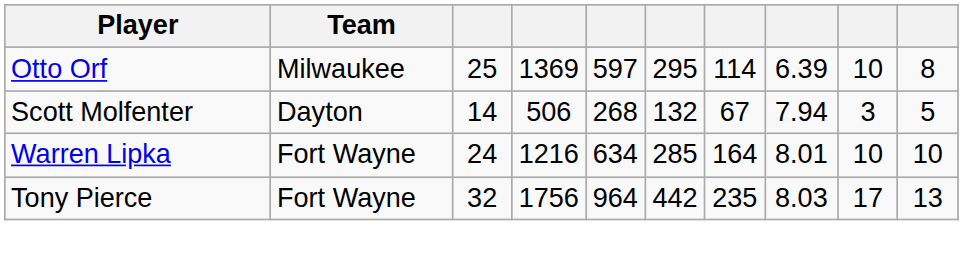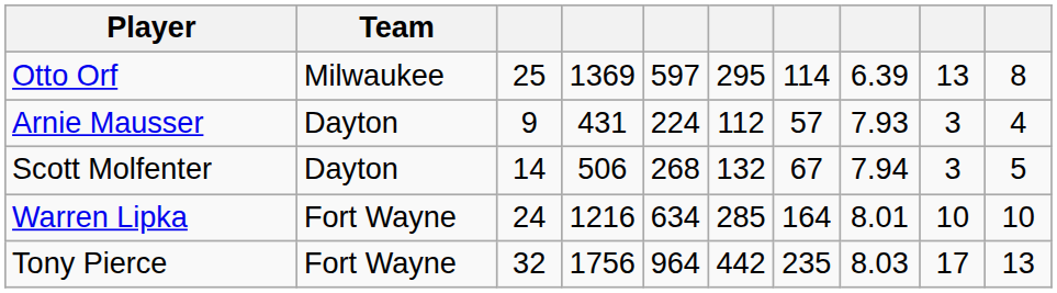 <table class="wikitable">
 <tr>
 <th width=150>Player</th>
 <th width=100>Team</th>
 <th width=28></th>
 <th width=36></th>
 <th width=28></th>
 <th width=28></th>
 <th width=28></th>
 <th width=36></th>
 <th width=28></th>
 <th width=28></th>
 </tr>
 <tr align=center>
 <td align=left><a href='#'>Otto Orf</a></td>
 <td align=left>Milwaukee</td>
 <td>25</td>
 <td>1369</td>
 <td>597</td>
 <td>295</td>
 <td>114</td>
 <td>6.39</td>
-<td>10</td>
+<td>13</td>
 <td>8</td>
+</tr>
+<tr align=center>
+<td align=left><a href='#'>Arnie Mausser</a></td>
+<td align=left>Dayton</td>
+<td>9</td>
+<td>431</td>
+<td>224</td>
+<td>112</td>
+<td>57</td>
+<td>7.93</td>
+<td>3</td>
+<td>4</td>
 </tr>
 <tr align=center>
 <td align=left>Scott Molfenter</td>
 <td align=left>Dayton</td>
 <td>14</td>
 <td>506</td>
 <td>268</td>
 <td>132</td>
 <td>67</td>
 <td>7.94</td>
 <td>3</td>
 <td>5</td>
 </tr>
 <tr align=center>
 <td align=left><a href='#'>Warren Lipka</a></td>
 <td align=left>Fort Wayne</td>
 <td>24</td>
 <td>1216</td>
 <td>634</td>
 <td>285</td>
 <td>164</td>
 <td>8.01</td>
 <td>10</td>
 <td>10</td>
 </tr>
 <tr align=center>
 <td align=left>Tony Pierce</td>
 <td align=left>Fort Wayne</td>
 <td>32</td>
 <td>1756</td>
 <td>964</td>
 <td>442</td>
 <td>235</td>
 <td>8.03</td>
 <td>17</td>
 <td>13</td>
 </tr>
 </table>
